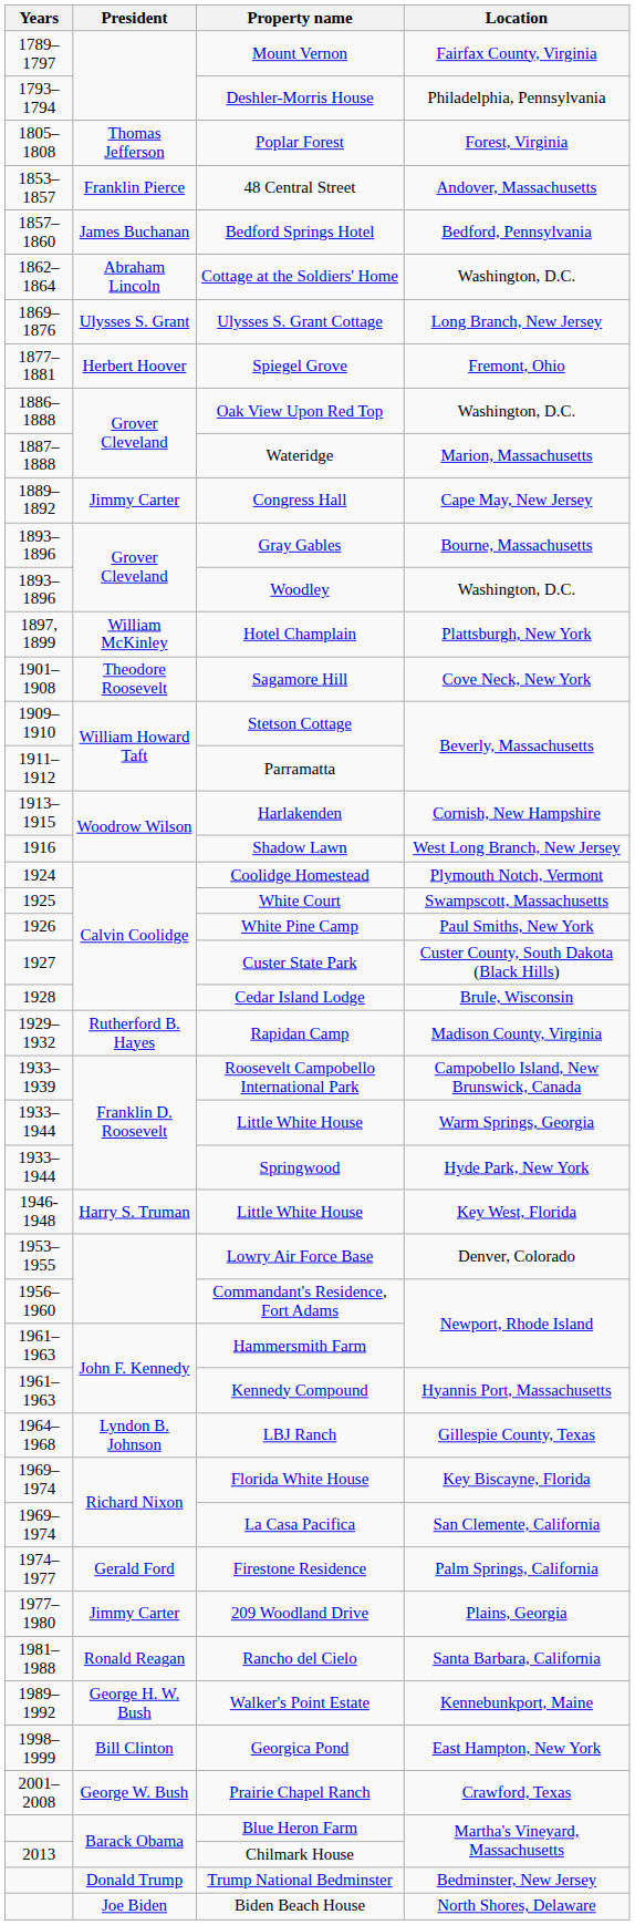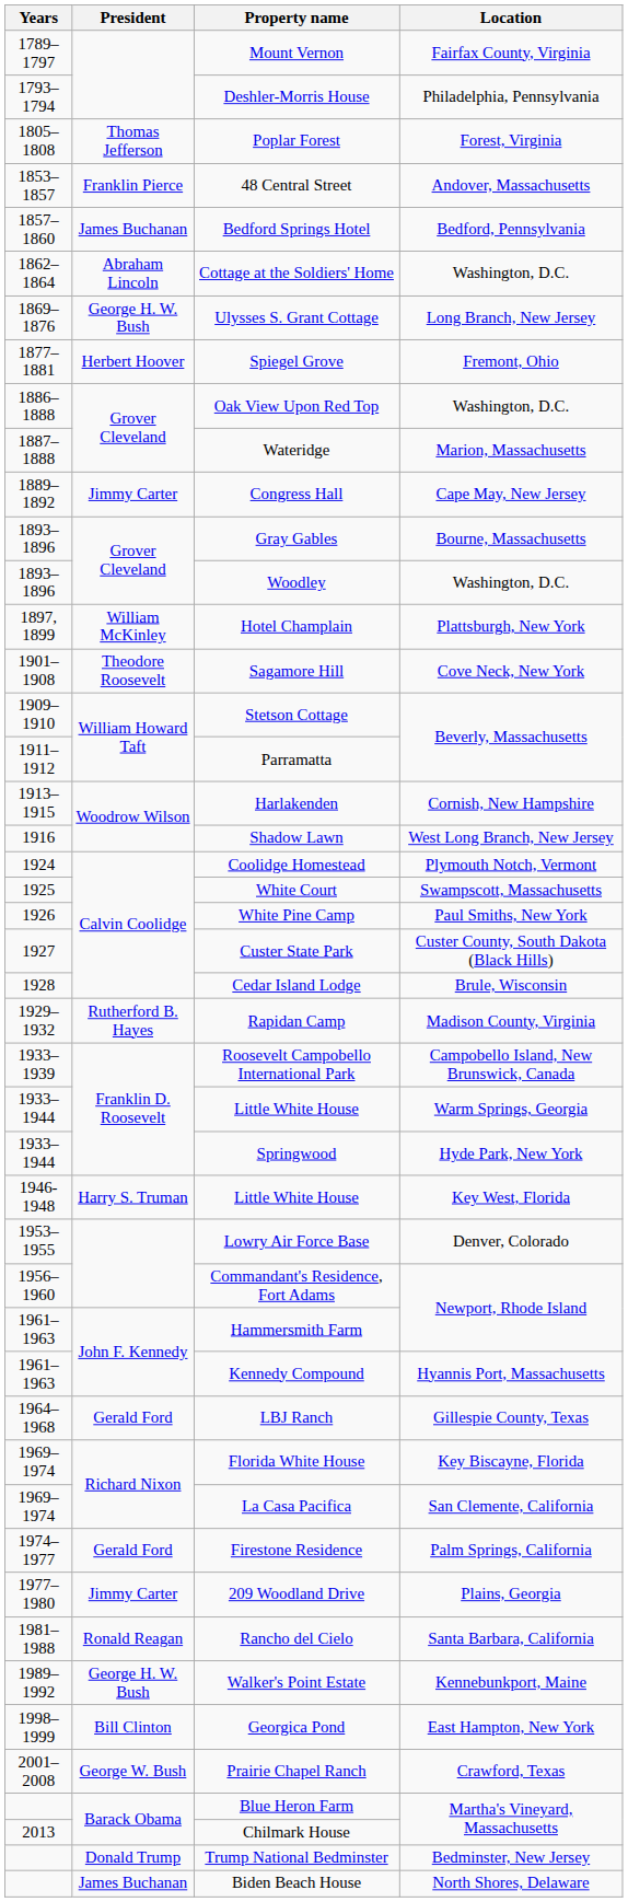 <table class="wikitable" style="text-align: center;">
 <tr>
 <th>Years</th>
 <th>President</th>
 <th>Property name</th>
 <th>Location</th>
 </tr>
 <tr>
 <td>1789–1797</td>
 <td rowspan="2"></td>
 <td><a href='#'>Mount Vernon</a></td>
 <td><a href='#'>Fairfax County, Virginia</a></td>
 </tr>
 <tr>
 <td>1793–1794</td>
 <td><a href='#'>Deshler-Morris House</a></td>
 <td>Philadelphia, Pennsylvania</td>
 </tr>
 <tr>
 <td>1805–1808</td>
 <td><a href='#'>Thomas Jefferson</a></td>
 <td><a href='#'>Poplar Forest</a></td>
 <td><a href='#'>Forest, Virginia</a></td>
 </tr>
 <tr>
 <td>1853–1857</td>
 <td><a href='#'>Franklin Pierce</a></td>
 <td>48 Central Street</td>
 <td><a href='#'>Andover, Massachusetts</a></td>
 </tr>
 <tr>
 <td>1857–1860</td>
 <td><a href='#'>James Buchanan</a></td>
 <td><a href='#'>Bedford Springs Hotel</a></td>
 <td><a href='#'>Bedford, Pennsylvania</a></td>
 </tr>
 <tr>
 <td>1862–1864</td>
 <td><a href='#'>Abraham Lincoln</a></td>
 <td><a href='#'>Cottage at the Soldiers' Home</a></td>
 <td>Washington, D.C.</td>
 </tr>
 <tr>
 <td>1869–1876</td>
-<td><a href='#'>Ulysses S. Grant</a></td>
+<td><a href='#'>George H. W. Bush</a></td>
 <td><a href='#'>Ulysses S. Grant Cottage</a></td>
 <td><a href='#'>Long Branch, New Jersey</a></td>
 </tr>
 <tr>
 <td>1877–1881</td>
 <td><a href='#'>Herbert Hoover</a></td>
 <td><a href='#'>Spiegel Grove</a></td>
 <td><a href='#'>Fremont, Ohio</a></td>
 </tr>
 <tr>
 <td>1886–1888</td>
 <td rowspan="2"><a href='#'>Grover Cleveland</a></td>
 <td><a href='#'>Oak View Upon Red Top</a></td>
 <td>Washington, D.C.</td>
 </tr>
 <tr>
 <td>1887–1888</td>
 <td>Wateridge</td>
 <td><a href='#'>Marion, Massachusetts</a></td>
 </tr>
 <tr>
 <td>1889–1892</td>
 <td><a href='#'>Jimmy Carter</a></td>
 <td><a href='#'>Congress Hall</a></td>
 <td><a href='#'>Cape May, New Jersey</a></td>
 </tr>
 <tr>
 <td>1893–1896</td>
 <td rowspan="2"><a href='#'>Grover Cleveland</a></td>
 <td><a href='#'>Gray Gables</a></td>
 <td><a href='#'>Bourne, Massachusetts</a></td>
 </tr>
 <tr>
 <td>1893–1896</td>
 <td><a href='#'>Woodley</a></td>
 <td>Washington, D.C.</td>
 </tr>
 <tr>
 <td>1897, 1899</td>
 <td><a href='#'>William McKinley</a></td>
 <td><a href='#'>Hotel Champlain</a></td>
 <td><a href='#'>Plattsburgh, New York</a></td>
 </tr>
 <tr>
 <td>1901–1908</td>
 <td><a href='#'>Theodore Roosevelt</a></td>
 <td><a href='#'>Sagamore Hill</a></td>
 <td><a href='#'>Cove Neck, New York</a></td>
 </tr>
 <tr>
 <td>1909–1910</td>
 <td rowspan="2"><a href='#'>William Howard Taft</a></td>
 <td><a href='#'>Stetson Cottage</a></td>
 <td rowspan="2"><a href='#'>Beverly, Massachusetts</a></td>
 </tr>
 <tr>
 <td>1911–1912</td>
 <td>Parramatta</td>
 </tr>
 <tr>
 <td>1913–1915</td>
 <td rowspan="2"><a href='#'>Woodrow Wilson</a></td>
 <td><a href='#'>Harlakenden</a></td>
 <td><a href='#'>Cornish, New Hampshire</a></td>
 </tr>
 <tr>
 <td>1916</td>
 <td><a href='#'>Shadow Lawn</a></td>
 <td><a href='#'>West Long Branch, New Jersey</a></td>
 </tr>
 <tr>
 <td>1924</td>
 <td rowspan="5"><a href='#'>Calvin Coolidge</a></td>
 <td><a href='#'>Coolidge Homestead</a></td>
 <td><a href='#'>Plymouth Notch, Vermont</a></td>
 </tr>
 <tr>
 <td>1925</td>
 <td><a href='#'>White Court</a></td>
 <td><a href='#'>Swampscott, Massachusetts</a></td>
 </tr>
 <tr>
 <td>1926</td>
 <td><a href='#'>White Pine Camp</a></td>
 <td><a href='#'>Paul Smiths, New York</a></td>
 </tr>
 <tr>
 <td>1927</td>
 <td><a href='#'>Custer State Park</a></td>
 <td><a href='#'>Custer County, South Dakota</a> (<a href='#'>Black Hills</a>)</td>
 </tr>
 <tr>
 <td>1928</td>
 <td><a href='#'>Cedar Island Lodge</a></td>
 <td><a href='#'>Brule, Wisconsin</a></td>
 </tr>
 <tr>
 <td>1929–1932</td>
 <td><a href='#'>Rutherford B. Hayes</a></td>
 <td><a href='#'>Rapidan Camp</a></td>
 <td><a href='#'>Madison County, Virginia</a></td>
 </tr>
 <tr>
 <td>1933–1939</td>
 <td rowspan="3"><a href='#'>Franklin D. Roosevelt</a></td>
 <td><a href='#'>Roosevelt Campobello International Park</a></td>
 <td><a href='#'>Campobello Island, New Brunswick, Canada</a></td>
 </tr>
 <tr>
 <td>1933–1944</td>
 <td><a href='#'>Little White House</a></td>
 <td><a href='#'>Warm Springs, Georgia</a></td>
 </tr>
 <tr>
 <td>1933–1944</td>
 <td><a href='#'>Springwood</a></td>
 <td><a href='#'>Hyde Park, New York</a></td>
 </tr>
 <tr>
 <td>1946-1948</td>
 <td><a href='#'>Harry S. Truman</a></td>
 <td><a href='#'>Little White House</a></td>
 <td><a href='#'>Key West, Florida</a></td>
 </tr>
 <tr>
 <td>1953–1955</td>
 <td rowspan="2"></td>
 <td><a href='#'>Lowry Air Force Base</a></td>
 <td>Denver, Colorado</td>
 </tr>
 <tr>
 <td>1956–1960</td>
 <td><a href='#'>Commandant's Residence</a>, <a href='#'>Fort Adams</a></td>
 <td rowspan="2"><a href='#'>Newport, Rhode Island</a></td>
 </tr>
 <tr>
 <td>1961–1963</td>
 <td rowspan="2"><a href='#'>John F. Kennedy</a></td>
 <td><a href='#'>Hammersmith Farm</a></td>
 </tr>
 <tr>
 <td>1961–1963</td>
 <td><a href='#'>Kennedy Compound</a></td>
 <td><a href='#'>Hyannis Port, Massachusetts</a></td>
 </tr>
 <tr>
 <td>1964–1968</td>
-<td><a href='#'>Lyndon B. Johnson</a></td>
+<td><a href='#'>Gerald Ford</a></td>
 <td><a href='#'>LBJ Ranch</a></td>
 <td><a href='#'>Gillespie County, Texas</a></td>
 </tr>
 <tr>
 <td>1969–1974</td>
 <td rowspan="2"><a href='#'>Richard Nixon</a></td>
 <td><a href='#'>Florida White House</a></td>
 <td><a href='#'>Key Biscayne, Florida</a></td>
 </tr>
 <tr>
 <td>1969–1974</td>
 <td><a href='#'>La Casa Pacifica</a></td>
 <td><a href='#'>San Clemente, California</a></td>
 </tr>
 <tr>
 <td>1974–1977</td>
 <td><a href='#'>Gerald Ford</a></td>
 <td><a href='#'>Firestone Residence</a></td>
 <td><a href='#'>Palm Springs, California</a></td>
 </tr>
 <tr>
 <td>1977–1980</td>
 <td><a href='#'>Jimmy Carter</a></td>
 <td><a href='#'>209 Woodland Drive</a></td>
 <td><a href='#'>Plains, Georgia</a></td>
 </tr>
 <tr>
 <td>1981–1988</td>
 <td><a href='#'>Ronald Reagan</a></td>
 <td><a href='#'>Rancho del Cielo</a></td>
 <td><a href='#'>Santa Barbara, California</a></td>
 </tr>
 <tr>
 <td>1989–1992</td>
 <td><a href='#'>George H. W. Bush</a></td>
 <td><a href='#'>Walker's Point Estate</a></td>
 <td><a href='#'>Kennebunkport, Maine</a></td>
 </tr>
 <tr>
 <td>1998–1999</td>
 <td><a href='#'>Bill Clinton</a></td>
 <td><a href='#'>Georgica Pond</a></td>
 <td><a href='#'>East Hampton, New York</a></td>
 </tr>
 <tr>
 <td>2001–2008</td>
 <td><a href='#'>George W. Bush</a></td>
 <td><a href='#'>Prairie Chapel Ranch</a></td>
 <td><a href='#'>Crawford, Texas</a></td>
 </tr>
 <tr>
 <td></td>
 <td rowspan="2"><a href='#'>Barack Obama</a></td>
 <td><a href='#'>Blue Heron Farm</a></td>
 <td rowspan="2"><a href='#'>Martha's Vineyard, Massachusetts</a></td>
 </tr>
 <tr>
 <td>2013</td>
 <td>Chilmark House</td>
 </tr>
 <tr>
 <td><br></td>
 <td><a href='#'>Donald Trump</a></td>
 <td><a href='#'>Trump National Bedminster</a></td>
 <td><a href='#'>Bedminster, New Jersey</a></td>
 </tr>
 <tr>
 <td></td>
-<td><a href='#'>Joe Biden</a></td>
+<td><a href='#'>James Buchanan</a></td>
 <td>Biden Beach House<br></td>
 <td><a href='#'>North Shores, Delaware</a></td>
 </tr>
 </table>
